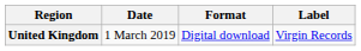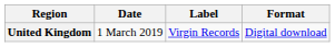 <table class="wikitable plainrowheaders">
 <tr>
 <th>Region</th>
 <th>Date</th>
+<th>Label</th>
 <th>Format</th>
-<th>Label</th>
 </tr>
 <tr>
 <th scope="row">United Kingdom</th>
 <td>1 March 2019</td>
+<td><a href='#'>Virgin Records</a></td>
 <td><a href='#'>Digital download</a></td>
-<td><a href='#'>Virgin Records</a></td>
 </tr>
 </table>
